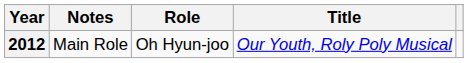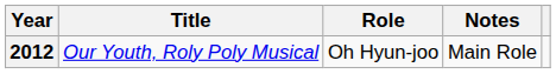 <table class="wikitable plainrowheaders" style="text-align:center">
 <tr>
 <th scope="col">Year</th>
+<th scope="col">Title</th>
+<th scope="col">Role</th>
 <th scope="col">Notes</th>
-<th scope="col">Role</th>
-<th scope="col">Title</th>
 <th scope="col" class="unsortable"></th>
 </tr>
 <tr>
 <th scope="row">2012</th>
+<td><em><a href='#'>Our Youth, Roly Poly Musical</a></em></td>
+<td>Oh Hyun-joo</td>
 <td>Main Role</td>
-<td>Oh Hyun-joo</td>
-<td><em><a href='#'>Our Youth, Roly Poly Musical</a></em></td>
 <td style="text-align:center"></td>
 </tr>
 </table>
